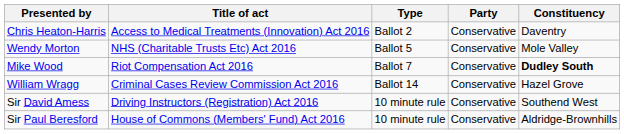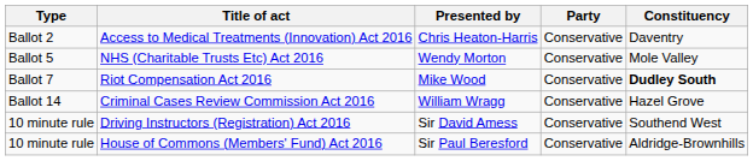 <table class="wikitable">
 <tr>
+<th>Type</th>
+<th>Title of act</th>
 <th>Presented by</th>
-<th>Title of act</th>
-<th>Type</th>
 <th>Party</th>
 <th>Constituency</th>
 </tr>
 <tr |->
+<td>Ballot 2</td>
+<td><a href='#'>Access to Medical Treatments (Innovation) Act 2016</a></td>
 <td><a href='#'>Chris Heaton-Harris</a></td>
-<td><a href='#'>Access to Medical Treatments (Innovation) Act 2016</a></td>
-<td>Ballot 2</td>
 <td>Conservative</td>
 <td>Daventry</td>
 </tr>
 <tr>
+<td>Ballot 5</td>
+<td><a href='#'>NHS (Charitable Trusts Etc) Act 2016</a></td>
 <td><a href='#'>Wendy Morton</a></td>
-<td><a href='#'>NHS (Charitable Trusts Etc) Act 2016</a></td>
-<td>Ballot 5</td>
 <td>Conservative</td>
 <td>Mole Valley</td>
 </tr>
 <tr>
+<td>Ballot 7</td>
+<td><a href='#'>Riot Compensation Act 2016</a></td>
 <td><a href='#'>Mike Wood</a></td>
-<td><a href='#'>Riot Compensation Act 2016</a></td>
-<td>Ballot 7</td>
 <td>Conservative</td>
 <td><strong>Dudley South</strong></td>
 </tr>
 <tr>
+<td>Ballot 14</td>
+<td><a href='#'>Criminal Cases Review Commission Act 2016</a></td>
 <td><a href='#'>William Wragg</a></td>
-<td><a href='#'>Criminal Cases Review Commission Act 2016</a></td>
-<td>Ballot 14</td>
 <td>Conservative</td>
 <td>Hazel Grove</td>
 </tr>
 <tr>
+<td>10 minute rule</td>
+<td><a href='#'>Driving Instructors (Registration) Act 2016</a></td>
 <td>Sir <a href='#'>David Amess</a></td>
-<td><a href='#'>Driving Instructors (Registration) Act 2016</a></td>
-<td>10 minute rule</td>
 <td>Conservative</td>
 <td>Southend West</td>
 </tr>
 <tr>
+<td>10 minute rule</td>
+<td><a href='#'>House of Commons (Members' Fund) Act 2016</a></td>
 <td>Sir <a href='#'>Paul Beresford</a></td>
-<td><a href='#'>House of Commons (Members' Fund) Act 2016</a></td>
-<td>10 minute rule</td>
 <td>Conservative</td>
 <td>Aldridge-Brownhills</td>
 </tr>
 </table>
